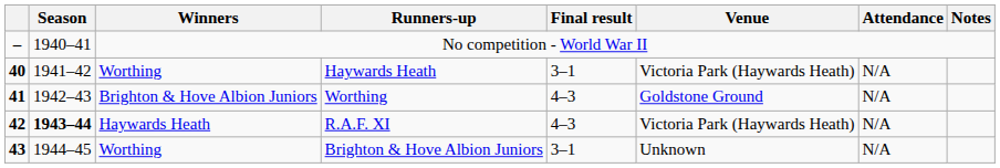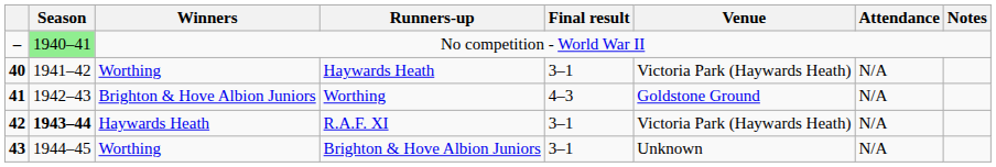 <table class=wikitable>
 <tr>
 <th></th>
 <th>Season</th>
 <th>Winners</th>
 <th>Runners-up</th>
 <th>Final result</th>
 <th>Venue</th>
 <th>Attendance</th>
 <th>Notes</th>
 </tr>
 <tr>
 <td align=center><strong>–</strong></td>
-<td>1940–41</td>
+<td style="background: lightgreen;">1940–41</td>
 <td align=center colspan=6>No competition - <a href='#'>World War II</a></td>
 </tr>
 <tr>
 <td><strong>40</strong></td>
 <td>1941–42</td>
 <td><a href='#'>Worthing</a></td>
 <td><a href='#'>Haywards Heath</a></td>
 <td>3–1</td>
 <td>Victoria Park (Haywards Heath)</td>
 <td>N/A</td>
 <td></td>
 </tr>
 <tr>
 <td><strong>41</strong></td>
 <td>1942–43</td>
 <td><a href='#'>Brighton & Hove Albion Juniors</a></td>
 <td><a href='#'>Worthing</a></td>
 <td>4–3</td>
 <td><a href='#'>Goldstone Ground</a></td>
 <td>N/A</td>
 <td></td>
 </tr>
 <tr>
 <td><strong>42</strong></td>
 <td><strong>1943–44</strong></td>
 <td><a href='#'>Haywards Heath</a></td>
 <td><a href='#'>R.A.F. XI</a></td>
-<td>4–3</td>
+<td>3–1</td>
 <td>Victoria Park (Haywards Heath)</td>
 <td>N/A</td>
 <td></td>
 </tr>
 <tr>
 <td><strong>43</strong></td>
 <td>1944–45</td>
 <td><a href='#'>Worthing</a></td>
 <td><a href='#'>Brighton & Hove Albion Juniors</a></td>
 <td>3–1</td>
 <td>Unknown</td>
 <td>N/A</td>
 <td></td>
 </tr>
 </table>
